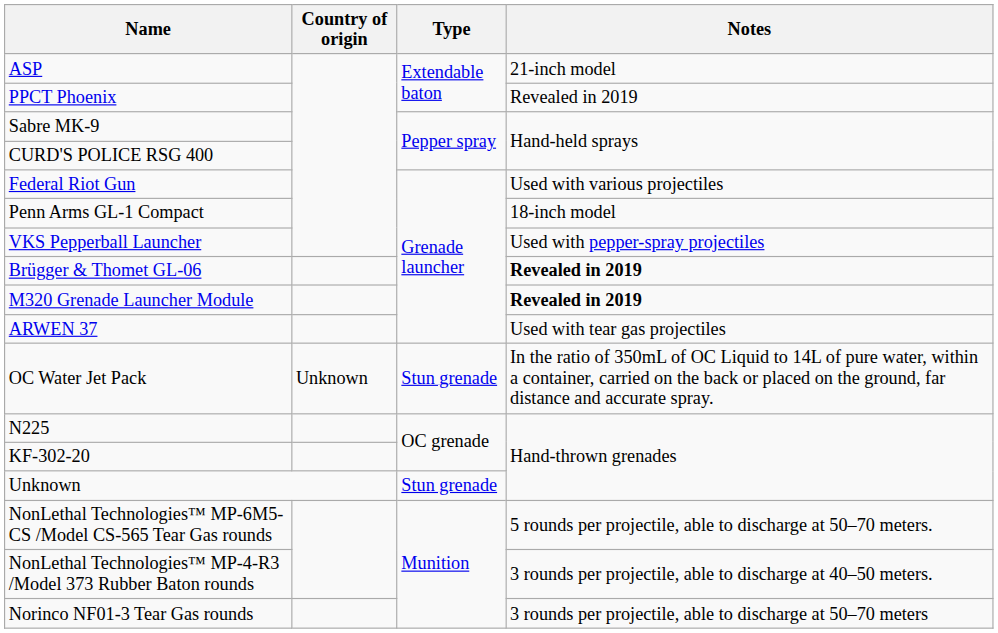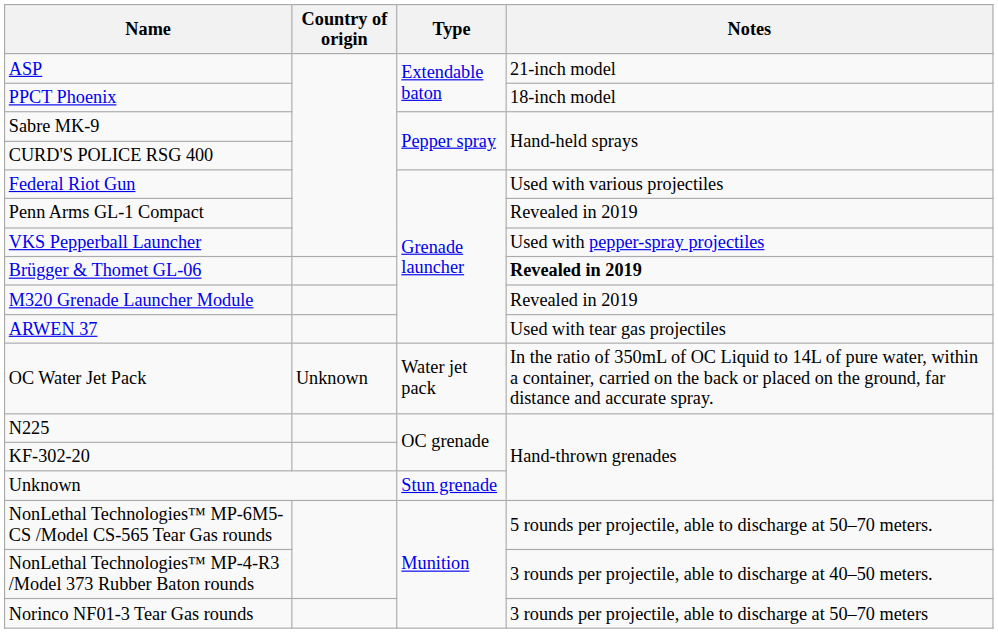 <table class="wikitable">
 <tr>
 <th>Name</th>
 <th>Country of origin</th>
 <th>Type</th>
 <th>Notes</th>
 </tr>
 <tr>
 <td><a href='#'>ASP</a></td>
 <td rowspan="7"></td>
 <td rowspan="2"><a href='#'>Extendable baton</a></td>
 <td>21-inch model</td>
 </tr>
 <tr>
 <td><a href='#'>PPCT Phoenix</a></td>
-<td>Revealed in 2019</td>
+<td>18-inch model</td>
 </tr>
 <tr>
 <td>Sabre MK-9</td>
 <td rowspan="2"><a href='#'>Pepper spray</a></td>
 <td rowspan="2">Hand-held sprays</td>
 </tr>
 <tr>
 <td>CURD'S POLICE RSG 400</td>
 </tr>
 <tr>
 <td><a href='#'>Federal Riot Gun</a></td>
 <td rowspan="6"><a href='#'>Grenade launcher</a></td>
 <td>Used with various projectiles</td>
 </tr>
 <tr>
 <td>Penn Arms GL-1 Compact</td>
-<td>18-inch model</td>
+<td>Revealed in 2019</td>
 </tr>
 <tr>
 <td><a href='#'>VKS Pepperball Launcher</a></td>
 <td>Used with <a href='#'>pepper-spray projectiles</a></td>
 </tr>
 <tr>
 <td><a href='#'>Brügger & Thomet GL-06</a></td>
 <td></td>
 <td><strong>Revealed in 2019</strong></td>
 </tr>
 <tr>
 <td><a href='#'>M320 Grenade Launcher Module</a></td>
 <td></td>
-<td><strong>Revealed in 2019</strong></td>
+<td>Revealed in 2019</td>
 </tr>
 <tr>
 <td><a href='#'>ARWEN 37</a></td>
 <td></td>
 <td>Used with tear gas projectiles</td>
 </tr>
 <tr>
 <td>OC Water Jet Pack</td>
 <td>Unknown</td>
-<td><a href='#'>Stun grenade</a></td>
+<td>Water jet pack</td>
 <td>In the ratio of 350mL of OC Liquid to 14L of pure water, within a container, carried on the back or placed on the ground, far distance and accurate spray.</td>
 </tr>
 <tr>
 <td>N225</td>
 <td></td>
 <td rowspan="2">OC grenade</td>
 <td rowspan="3">Hand-thrown grenades</td>
 </tr>
 <tr>
 <td>KF-302-20</td>
 <td></td>
 </tr>
 <tr>
 <td colspan="2">Unknown</td>
 <td><a href='#'>Stun grenade</a></td>
 </tr>
 <tr>
 <td>NonLethal Technologies™ MP-6M5-CS /Model CS-565 Tear Gas rounds</td>
 <td rowspan="2"></td>
 <td rowspan="3"><a href='#'>Munition</a></td>
 <td>5 rounds per projectile, able to discharge at 50–70 meters.</td>
 </tr>
 <tr>
 <td>NonLethal Technologies™ MP-4-R3 /Model 373 Rubber Baton rounds</td>
 <td>3 rounds per projectile, able to discharge at 40–50 meters.</td>
 </tr>
 <tr>
 <td>Norinco NF01-3 Tear Gas rounds</td>
 <td></td>
 <td>3 rounds per projectile, able to discharge at 50–70 meters</td>
 </tr>
 </table>
